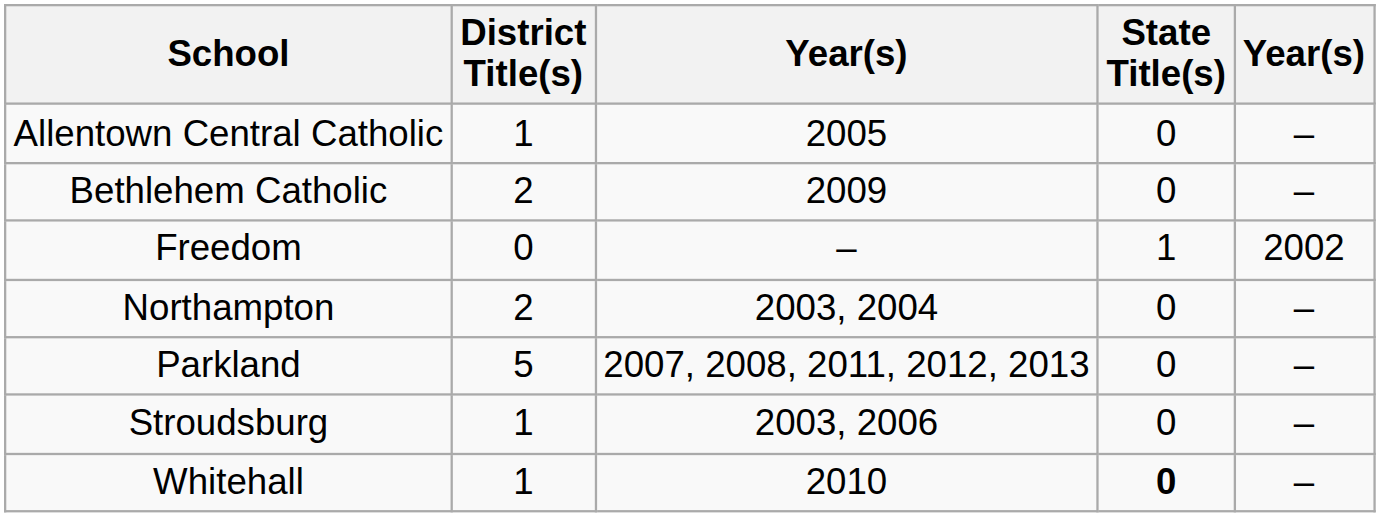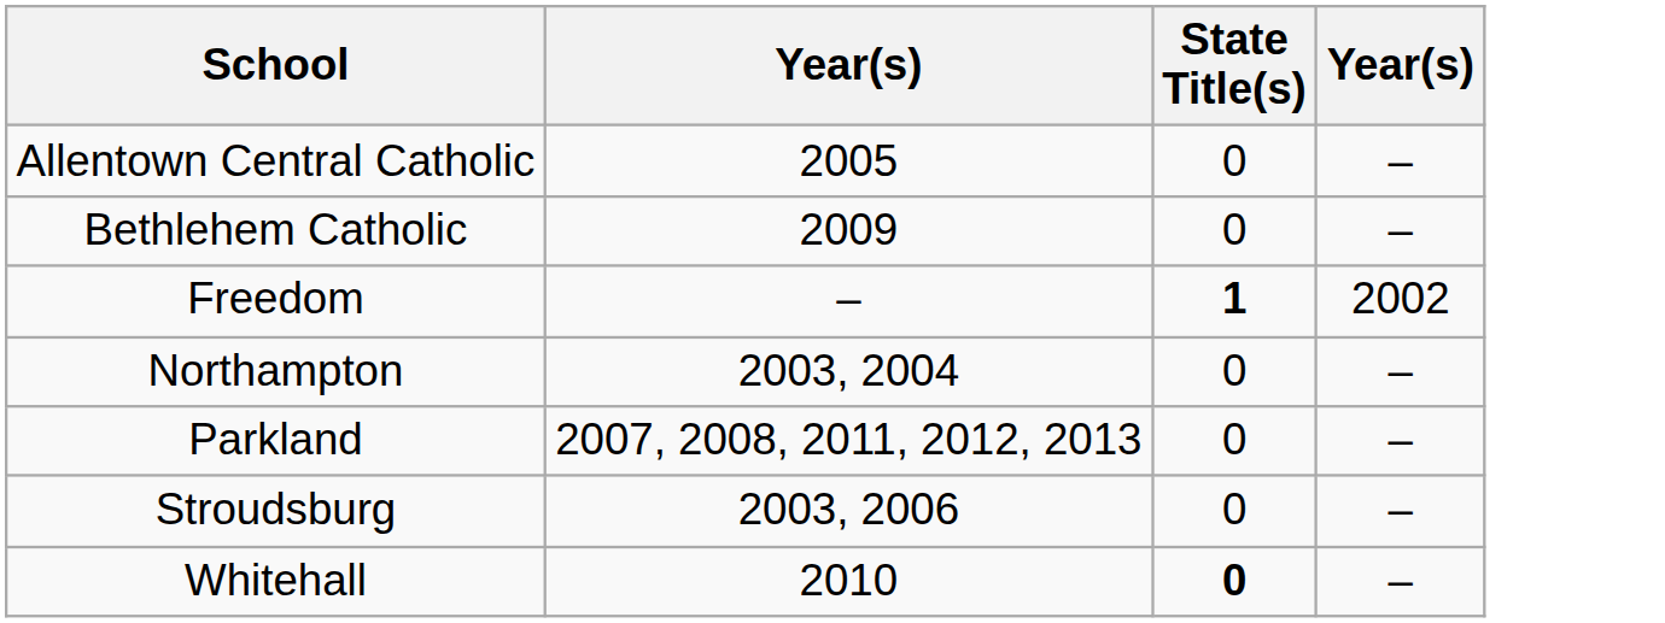 <table class="wikitable" style="text-align:center">
 <tr>
 <th>School</th>
-<th>District<br>Title(s)</th>
 <th>Year(s)</th>
 <th>State<br>Title(s)</th>
 <th>Year(s)</th>
 </tr>
 <tr>
 <td>Allentown Central Catholic</td>
-<td>1</td>
 <td>2005</td>
 <td>0</td>
 <td>–</td>
 </tr>
 <tr>
 <td>Bethlehem Catholic</td>
-<td>2</td>
 <td>2009</td>
 <td>0</td>
 <td>–</td>
 </tr>
 <tr>
 <td>Freedom</td>
-<td>0</td>
 <td>–</td>
-<td>1</td>
+<td><strong>1</strong></td>
 <td>2002</td>
 </tr>
 <tr>
 <td>Northampton</td>
-<td>2</td>
 <td>2003, 2004</td>
 <td>0</td>
 <td>–</td>
 </tr>
 <tr>
 <td>Parkland</td>
-<td>5</td>
 <td>2007, 2008, 2011, 2012, 2013</td>
 <td>0</td>
 <td>–</td>
 </tr>
 <tr>
 <td>Stroudsburg</td>
-<td>1</td>
 <td>2003, 2006</td>
 <td>0</td>
 <td>–</td>
 </tr>
 <tr>
 <td>Whitehall</td>
-<td>1</td>
 <td>2010</td>
 <td><strong>0</strong></td>
 <td>–</td>
 </tr>
 </table>
